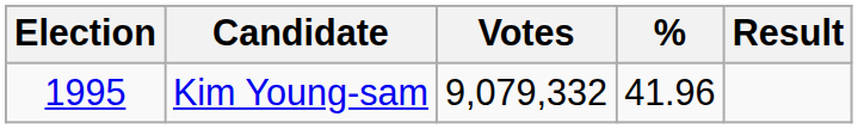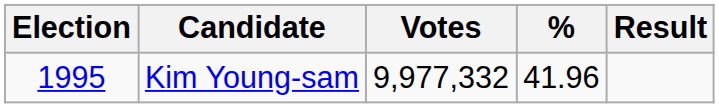 <table class="wikitable" style="text-align:center">
 <tr>
 <th>Election</th>
 <th>Candidate</th>
 <th>Votes</th>
 <th>%</th>
 <th>Result</th>
 </tr>
 <tr>
 <td><a href='#'>1995</a></td>
 <td><a href='#'>Kim Young-sam</a></td>
-<td>9,079,332</td>
+<td>9,977,332</td>
 <td>41.96</td>
 <td></td>
 </tr>
 </table>
